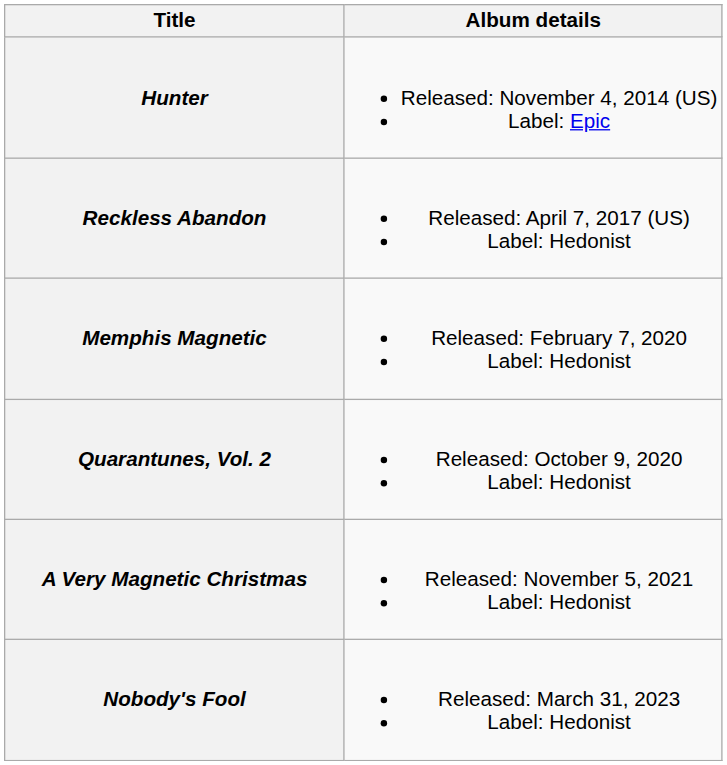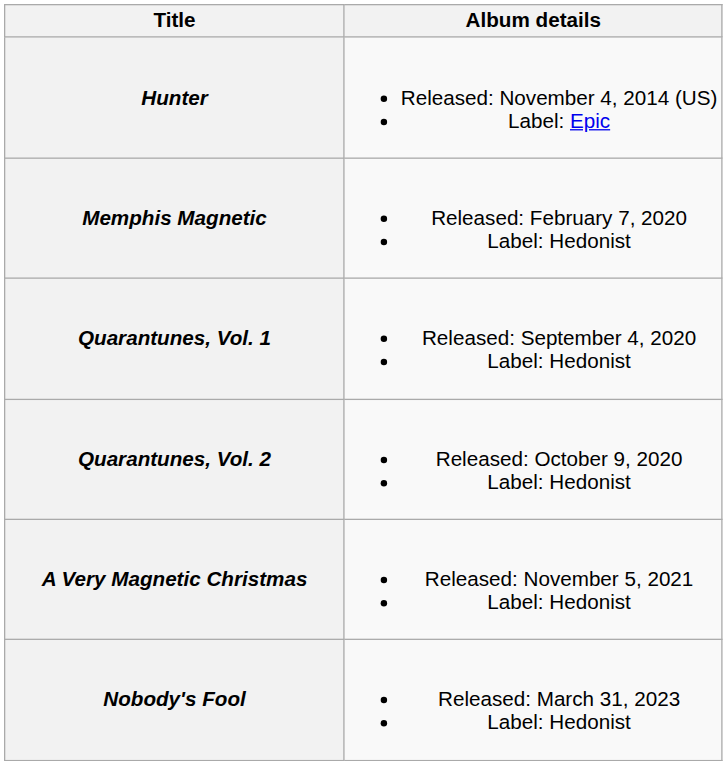 <table class="wikitable plainrowheaders" style="text-align:center;">
 <tr>
 <th scope="col" rowspan="1" style="width:16em;">Title</th>
 <th scope="col" rowspan="1">Album details</th>
 </tr>
 <tr>
 <th scope="row"><em>Hunter</em></th>
 <td><br><ul><li>Released: November 4, 2014 <span>(US)</span></li><li>Label: <a href='#'>Epic</a></li></ul></td>
 </tr>
 <tr>
-<th scope="row"><em>Reckless Abandon</em></th>
-<td><br><ul><li>Released: April 7, 2017 <span>(US)</span></li><li>Label: Hedonist</li></ul></td>
+<th scope="row"><em>Memphis Magnetic</em></th>
+<td><br><ul><li>Released: February 7, 2020</li><li>Label: Hedonist</li></ul></td>
 </tr>
 <tr>
-<th scope="row"><em>Memphis Magnetic</em></th>
-<td><br><ul><li>Released: February 7, 2020</li><li>Label: Hedonist</li></ul></td>
+<th scope="row"><em>Quarantunes, Vol. 1</em></th>
+<td><br><ul><li>Released: September 4, 2020</li><li>Label: Hedonist</li></ul></td>
 </tr>
 <tr>
 <th scope="row"><em>Quarantunes, Vol. 2</em></th>
 <td><br><ul><li>Released: October 9, 2020</li><li>Label: Hedonist</li></ul></td>
 </tr>
 <tr>
 <th scope="row"><em>A Very Magnetic Christmas</em></th>
 <td><br><ul><li>Released: November 5, 2021</li><li>Label: Hedonist</li></ul></td>
 </tr>
 <tr>
 <th scope="row"><em>Nobody's Fool</em></th>
 <td><br><ul><li>Released: March 31, 2023</li><li>Label: Hedonist</li></ul></td>
 </tr>
 </table>
